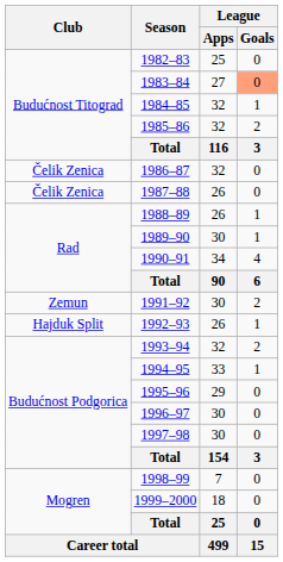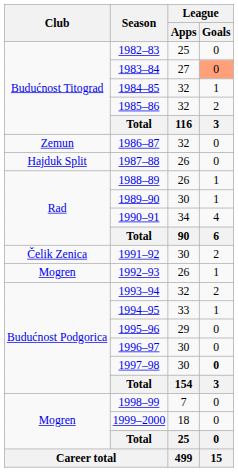 <table class="wikitable" style="text-align:center">
 <tr>
 <th rowspan="2">Club</th>
 <th rowspan="2">Season</th>
 <th colspan="2">League</th>
 </tr>
 <tr>
 <th>Apps</th>
 <th>Goals</th>
 </tr>
 <tr>
 <td rowspan="5"><a href='#'>Budućnost Titograd</a></td>
 <td><a href='#'>1982–83</a></td>
 <td>25</td>
 <td>0</td>
 </tr>
 <tr>
 <td><a href='#'>1983–84</a></td>
 <td>27</td>
 <td style="background: lightsalmon;">0</td>
 </tr>
 <tr>
 <td><a href='#'>1984–85</a></td>
 <td>32</td>
 <td>1</td>
 </tr>
 <tr>
 <td><a href='#'>1985–86</a></td>
 <td>32</td>
 <td>2</td>
 </tr>
 <tr>
 <th>Total</th>
 <th>116</th>
 <th>3</th>
 </tr>
 <tr>
-<td><a href='#'>Čelik Zenica</a></td>
+<td><a href='#'>Zemun</a></td>
 <td><a href='#'>1986–87</a></td>
 <td>32</td>
 <td>0</td>
 </tr>
 <tr>
-<td><a href='#'>Čelik Zenica</a></td>
+<td><a href='#'>Hajduk Split</a></td>
 <td><a href='#'>1987–88</a></td>
 <td>26</td>
 <td>0</td>
 </tr>
 <tr>
 <td rowspan="4"><a href='#'>Rad</a></td>
 <td><a href='#'>1988–89</a></td>
 <td>26</td>
 <td>1</td>
 </tr>
 <tr>
 <td><a href='#'>1989–90</a></td>
 <td>30</td>
 <td>1</td>
 </tr>
 <tr>
 <td><a href='#'>1990–91</a></td>
 <td>34</td>
 <td>4</td>
 </tr>
 <tr>
 <th>Total</th>
 <th>90</th>
 <th>6</th>
 </tr>
 <tr>
-<td><a href='#'>Zemun</a></td>
+<td><a href='#'>Čelik Zenica</a></td>
 <td><a href='#'>1991–92</a></td>
 <td>30</td>
 <td>2</td>
 </tr>
 <tr>
-<td><a href='#'>Hajduk Split</a></td>
+<td><a href='#'>Mogren</a></td>
 <td><a href='#'>1992–93</a></td>
 <td>26</td>
 <td>1</td>
 </tr>
 <tr>
 <td rowspan="6"><a href='#'>Budućnost Podgorica</a></td>
 <td><a href='#'>1993–94</a></td>
 <td>32</td>
 <td>2</td>
 </tr>
 <tr>
 <td><a href='#'>1994–95</a></td>
 <td>33</td>
 <td>1</td>
 </tr>
 <tr>
 <td><a href='#'>1995–96</a></td>
 <td>29</td>
 <td>0</td>
 </tr>
 <tr>
 <td><a href='#'>1996–97</a></td>
 <td>30</td>
 <td>0</td>
 </tr>
 <tr>
 <td><a href='#'>1997–98</a></td>
 <td>30</td>
-<td>0</td>
+<td><strong>0</strong></td>
 </tr>
 <tr>
 <th>Total</th>
 <th>154</th>
 <th>3</th>
 </tr>
 <tr>
 <td rowspan="3"><a href='#'>Mogren</a></td>
 <td><a href='#'>1998–99</a></td>
 <td>7</td>
 <td>0</td>
 </tr>
 <tr>
 <td><a href='#'>1999–2000</a></td>
 <td>18</td>
 <td>0</td>
 </tr>
 <tr>
 <th>Total</th>
 <th>25</th>
 <th>0</th>
 </tr>
 <tr>
 <th colspan="2">Career total</th>
 <th>499</th>
 <th>15</th>
 </tr>
 </table>
